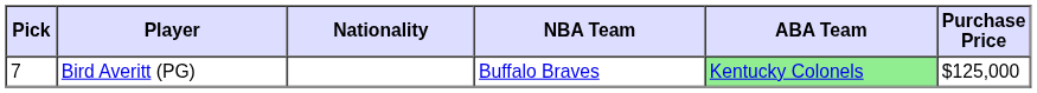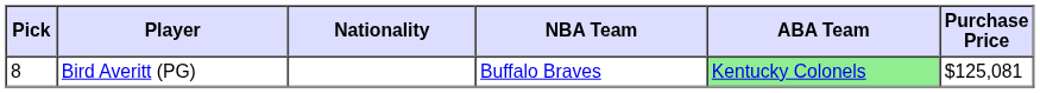 <table border="1" cellpadding="3" cellspacing="0">
 <tr>
 <th bgcolor="#DDDDFF" width="5%">Pick</th>
 <th bgcolor="#DDDDFF" width="24%">Player</th>
 <th bgcolor="#DDDDFF" width="19%">Nationality</th>
 <th bgcolor="#DDDDFF" width="24%">NBA Team</th>
 <th bgcolor="#DDDDFF" width="24%">ABA Team</th>
 <th bgcolor="#DDDDFF" width="24%">Purchase Price</th>
 </tr>
 <tr>
-<td>7</td>
+<td>8</td>
 <td><a href='#'>Bird Averitt</a> (PG)</td>
 <td></td>
 <td><a href='#'>Buffalo Braves</a></td>
 <td style="background: lightgreen;"><a href='#'>Kentucky Colonels</a></td>
-<td>$125,000</td>
+<td>$125,081</td>
 </tr>
 <tr>
 </tr>
 </table>
